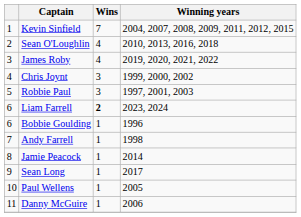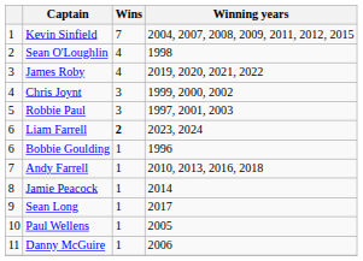 <table class="wikitable" style="text-align: left;">
 <tr>
 <th></th>
 <th>Captain</th>
 <th>Wins</th>
 <th>Winning years</th>
 </tr>
 <tr>
 <td>1</td>
 <td align=left> <a href='#'>Kevin Sinfield</a></td>
 <td>7</td>
 <td>2004, 2007, 2008, 2009, 2011, 2012, 2015</td>
 </tr>
 <tr>
 <td>2</td>
 <td align=left> <a href='#'>Sean O'Loughlin</a></td>
 <td>4</td>
-<td>2010, 2013, 2016, 2018</td>
+<td>1998</td>
 </tr>
 <tr>
 <td>3</td>
 <td align=left> <a href='#'>James Roby</a></td>
 <td>4</td>
 <td>2019, 2020, 2021, 2022</td>
 </tr>
 <tr>
 <td>4</td>
 <td align=left> <a href='#'>Chris Joynt</a></td>
 <td>3</td>
 <td>1999, 2000, 2002</td>
 </tr>
 <tr>
 <td>5</td>
 <td align=left> <a href='#'>Robbie Paul</a></td>
 <td>3</td>
 <td>1997, 2001, 2003</td>
 </tr>
 <tr>
 <td>6</td>
 <td align=left> <a href='#'>Liam Farrell</a></td>
 <td><strong>2</strong></td>
 <td>2023, 2024</td>
 </tr>
 <tr>
 <td>6</td>
 <td align=left> <a href='#'>Bobbie Goulding</a></td>
 <td>1</td>
 <td>1996</td>
 </tr>
 <tr>
 <td>7</td>
 <td align=left> <a href='#'>Andy Farrell</a></td>
 <td>1</td>
-<td>1998</td>
+<td>2010, 2013, 2016, 2018</td>
 </tr>
 <tr>
 <td>8</td>
 <td align=left> <a href='#'>Jamie Peacock</a></td>
 <td>1</td>
 <td>2014</td>
 </tr>
 <tr>
 <td>9</td>
 <td align=left> <a href='#'>Sean Long</a></td>
 <td>1</td>
 <td>2017</td>
 </tr>
 <tr>
 <td>10</td>
 <td align=left> <a href='#'>Paul Wellens</a></td>
 <td>1</td>
 <td>2005</td>
 </tr>
 <tr>
 <td>11</td>
 <td align=left> <a href='#'>Danny McGuire</a></td>
 <td>1</td>
 <td>2006</td>
 </tr>
 <tr>
 </tr>
 </table>
